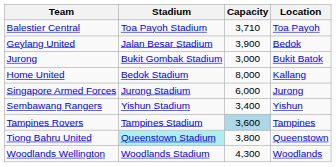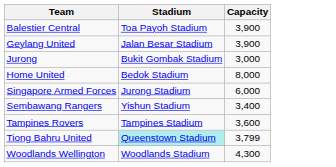 <table class="wikitable sortable">
 <tr>
 <th>Team</th>
 <th>Stadium</th>
 <th>Capacity</th>
-<th>Location</th>
 </tr>
 <tr>
 <td><a href='#'>Balestier Central</a></td>
 <td><a href='#'>Toa Payoh Stadium</a></td>
-<td style="text-align:center;">3,710</td>
-<td><a href='#'>Toa Payoh</a></td>
+<td style="text-align:center;">3,900</td>
 </tr>
 <tr>
 <td><a href='#'>Geylang United</a></td>
 <td><a href='#'>Jalan Besar Stadium</a></td>
 <td style="text-align:center;">3,900</td>
-<td><a href='#'>Bedok</a></td>
 </tr>
 <tr>
 <td><a href='#'>Jurong</a></td>
 <td><a href='#'>Bukit Gombak Stadium</a></td>
 <td style="text-align:center;">3,000</td>
-<td><a href='#'>Bukit Batok</a></td>
 </tr>
 <tr>
 <td><a href='#'>Home United</a></td>
 <td><a href='#'>Bedok Stadium</a></td>
 <td style="text-align:center;">8,000</td>
-<td><a href='#'>Kallang</a></td>
 </tr>
 <tr>
 <td><a href='#'>Singapore Armed Forces</a></td>
 <td><a href='#'>Jurong Stadium</a></td>
 <td style="text-align:center;">6,000</td>
-<td><a href='#'>Jurong</a></td>
 </tr>
 <tr>
 <td><a href='#'>Sembawang Rangers</a></td>
 <td><a href='#'>Yishun Stadium</a></td>
 <td style="text-align:center;">3,400</td>
-<td><a href='#'>Yishun</a></td>
 </tr>
 <tr>
 <td><a href='#'>Tampines Rovers</a></td>
 <td><a href='#'>Tampines Stadium</a></td>
-<td style="background: lightblue; text-align:center;">3,600</td>
-<td><a href='#'>Tampines</a></td>
+<td style="text-align:center;">3,600</td>
 </tr>
 <tr>
 <td><a href='#'>Tiong Bahru United</a></td>
 <td style="background: paleturquoise;"><a href='#'>Queenstown Stadium</a></td>
-<td style="text-align:center;">3,800</td>
-<td><a href='#'>Queenstown</a></td>
+<td style="text-align:center;">3,799</td>
 </tr>
 <tr>
 <td><a href='#'>Woodlands Wellington</a></td>
 <td><a href='#'>Woodlands Stadium</a></td>
 <td style="text-align:center;">4,300</td>
-<td><a href='#'>Woodlands</a></td>
 </tr>
 </table>
